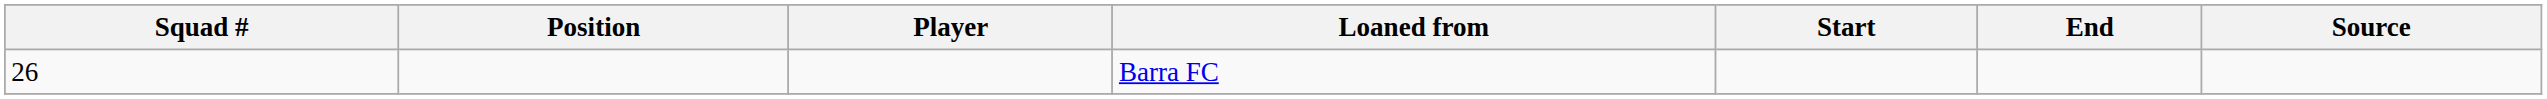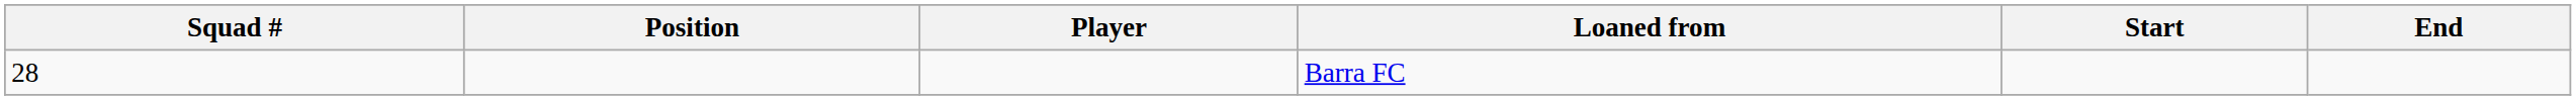 <table class="wikitable sortable" style="width:90%; text-align:center; font-size:95%; text-align:left;">
 <tr>
 <th>Squad #</th>
 <th>Position</th>
 <th>Player</th>
 <th>Loaned from</th>
 <th>Start</th>
 <th>End</th>
-<th>Source</th>
 </tr>
 <tr>
-<td>26</td>
+<td>28</td>
 <td></td>
 <td></td>
 <td> <a href='#'>Barra FC</a></td>
 <td></td>
 <td></td>
-<td></td>
 </tr>
 </table>
